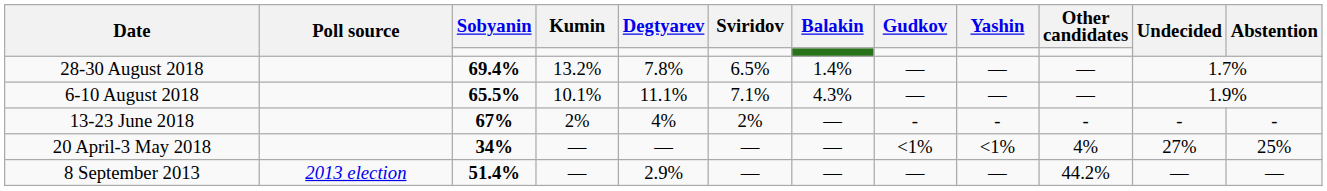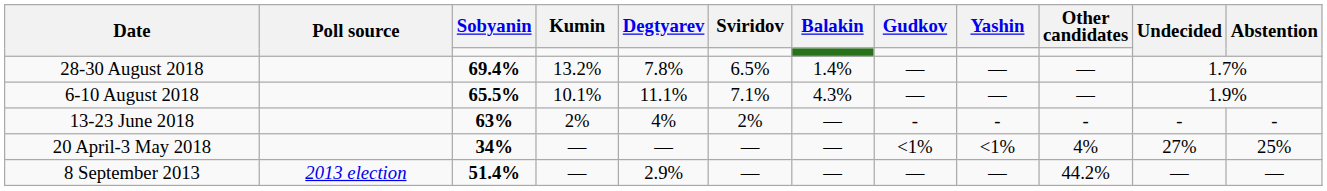 <table class=wikitable style="font-size:95%; line-height:14px; text-align:center">
 <tr>
 <th style=width:200px; rowspan=2>Date</th>
 <th style=width:150px; rowspan=2>Poll source</th>
 <th style=width:60px><a href='#'>Sobyanin</a></th>
 <th style=width:60px>Kumin</th>
 <th style=width:60px><a href='#'>Degtyarev</a></th>
 <th style=width:60px>Sviridov</th>
 <th style=width:60px><a href='#'>Balakin</a></th>
 <th style=width:60px><a href='#'>Gudkov</a></th>
 <th style=width:60px><a href='#'>Yashin</a></th>
 <th style=width:60px>Other candidates</th>
 <th style="width:60px;" rowspan=2>Undecided</th>
 <th style="width:60px;" rowspan=2>Abstention</th>
 </tr>
 <tr>
 <td bgcolor=></td>
 <td bgcolor=></td>
 <td bgcolor=></td>
 <td bgcolor=></td>
 <td bgcolor=#287319></td>
 <td bgcolor=></td>
 <td bgcolor=></td>
 <td bgcolor=></td>
 </tr>
 <tr>
 <td>28-30 August 2018</td>
 <td></td>
 <td><strong>69.4%</strong></td>
 <td>13.2%</td>
 <td>7.8%</td>
 <td>6.5%</td>
 <td>1.4%</td>
 <td>—</td>
 <td>—</td>
 <td>—</td>
 <td colspan=2>1.7%</td>
 </tr>
 <tr>
 <td>6-10 August 2018</td>
 <td></td>
 <td><strong>65.5%</strong></td>
 <td>10.1%</td>
 <td>11.1%</td>
 <td>7.1%</td>
 <td>4.3%</td>
 <td>—</td>
 <td>—</td>
 <td>—</td>
 <td colspan=2>1.9%</td>
 </tr>
 <tr>
 <td>13-23 June 2018</td>
 <td></td>
-<td><strong>67%</strong></td>
+<td><strong>63%</strong></td>
 <td>2%</td>
 <td>4%</td>
 <td>2%</td>
 <td>—</td>
 <td>-</td>
 <td>-</td>
 <td>-</td>
 <td>-</td>
 <td>-</td>
 </tr>
 <tr>
 <td>20 April-3 May 2018</td>
 <td></td>
 <td><strong>34%</strong></td>
 <td>—</td>
 <td>—</td>
 <td>—</td>
 <td>—</td>
 <td><1%</td>
 <td><1%</td>
 <td>4%</td>
 <td>27%</td>
 <td>25%</td>
 </tr>
 <tr>
 <td>8 September 2013</td>
 <td><em><a href='#'>2013 election</a></em></td>
 <td><strong>51.4%</strong></td>
 <td>—</td>
 <td>2.9%</td>
 <td>—</td>
 <td>—</td>
 <td>—</td>
 <td>—</td>
 <td>44.2%</td>
 <td>—</td>
 <td>—</td>
 </tr>
 </table>
